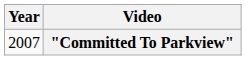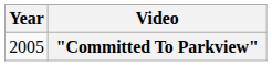 <table class="wikitable plainrowheaders">
 <tr>
 <th>Year</th>
 <th style="width:12em;">Video</th>
 </tr>
 <tr>
-<td>2007</td>
+<td>2005</td>
 <th scope="row">"Committed To Parkview"</th>
 </tr>
 </table>
